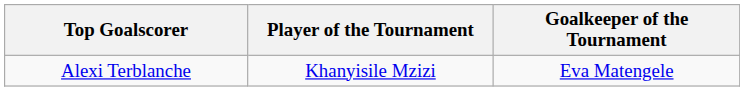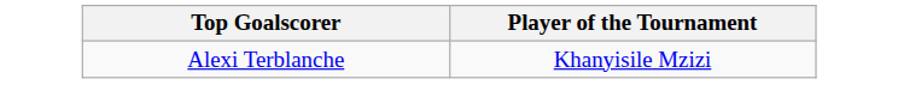 <table class=wikitable style="margin:auto; text-align:center">
 <tr>
 <th style="width: 250px;">Top Goalscorer</th>
 <th style="width: 250px;">Player of the Tournament</th>
-<th style="width: 250px;">Goalkeeper of the Tournament</th>
 </tr>
 <tr>
 <td> <a href='#'>Alexi Terblanche</a></td>
 <td>  <a href='#'>Khanyisile Mzizi</a></td>
-<td> <a href='#'>Eva Matengele</a></td>
 </tr>
 </table>
